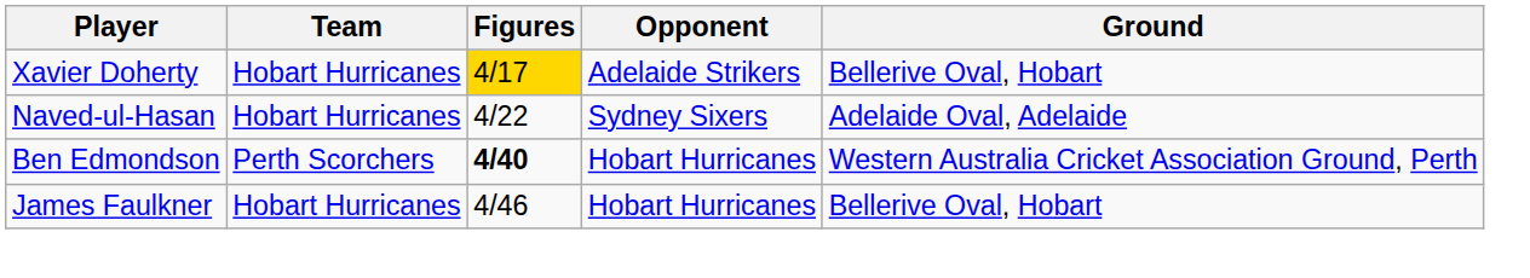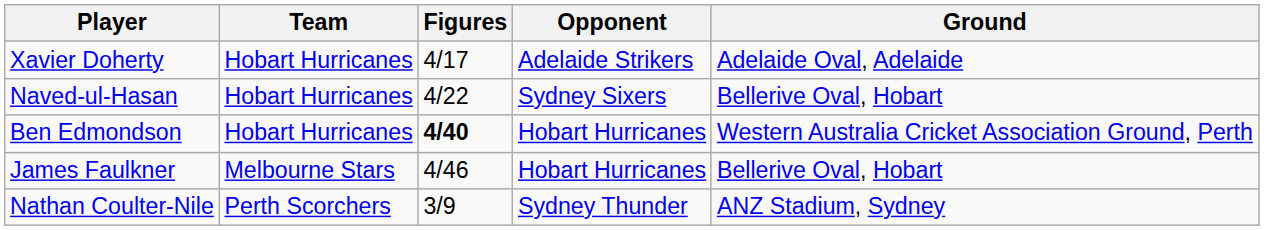 <table class="wikitable">
 <tr>
 <th>Player</th>
 <th>Team</th>
 <th>Figures</th>
 <th>Opponent</th>
 <th>Ground</th>
 </tr>
 <tr>
 <td><a href='#'>Xavier Doherty</a></td>
 <td><a href='#'>Hobart Hurricanes</a></td>
-<td style="background: gold;">4/17</td>
+<td>4/17</td>
 <td><a href='#'>Adelaide Strikers</a></td>
-<td><a href='#'>Bellerive Oval</a>, <a href='#'>Hobart</a></td>
+<td><a href='#'>Adelaide Oval</a>, <a href='#'>Adelaide</a></td>
 </tr>
 <tr>
 <td><a href='#'>Naved-ul-Hasan</a></td>
 <td><a href='#'>Hobart Hurricanes</a></td>
 <td>4/22</td>
 <td><a href='#'>Sydney Sixers</a></td>
-<td><a href='#'>Adelaide Oval</a>, <a href='#'>Adelaide</a></td>
+<td><a href='#'>Bellerive Oval</a>, <a href='#'>Hobart</a></td>
 </tr>
 <tr>
 <td><a href='#'>Ben Edmondson</a></td>
-<td><a href='#'>Perth Scorchers</a></td>
+<td><a href='#'>Hobart Hurricanes</a></td>
 <td><strong>4/40</strong></td>
 <td><a href='#'>Hobart Hurricanes</a></td>
 <td><a href='#'>Western Australia Cricket Association Ground</a>, <a href='#'>Perth</a></td>
 </tr>
 <tr>
 <td><a href='#'>James Faulkner</a></td>
-<td><a href='#'>Hobart Hurricanes</a></td>
+<td><a href='#'>Melbourne Stars</a></td>
 <td>4/46</td>
 <td><a href='#'>Hobart Hurricanes</a></td>
 <td><a href='#'>Bellerive Oval</a>, <a href='#'>Hobart</a></td>
 </tr>
+<tr>
+<td><a href='#'>Nathan Coulter-Nile</a></td>
+<td><a href='#'>Perth Scorchers</a></td>
+<td>3/9</td>
+<td><a href='#'>Sydney Thunder</a></td>
+<td><a href='#'>ANZ Stadium</a>, <a href='#'>Sydney</a></td>
+</tr>
 </table>
